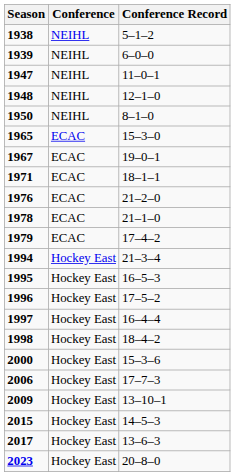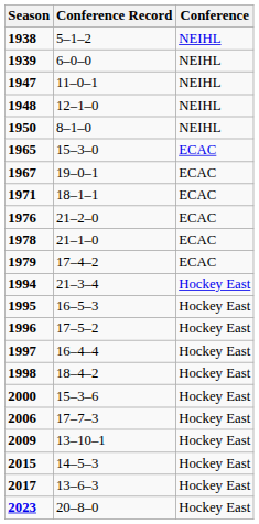 <table class="wikitable">
 <tr>
 <th>Season</th>
+<th>Conference Record</th>
 <th>Conference</th>
-<th>Conference Record</th>
 </tr>
 <tr>
 <td><strong>1938</strong></td>
+<td>5–1–2</td>
 <td><a href='#'>NEIHL</a></td>
-<td>5–1–2</td>
 </tr>
 <tr>
 <td><strong>1939</strong></td>
+<td>6–0–0</td>
 <td>NEIHL</td>
-<td>6–0–0</td>
 </tr>
 <tr>
 <td><strong>1947</strong></td>
+<td>11–0–1</td>
 <td>NEIHL</td>
-<td>11–0–1</td>
 </tr>
 <tr>
 <td><strong>1948</strong></td>
+<td>12–1–0</td>
 <td>NEIHL</td>
-<td>12–1–0</td>
 </tr>
 <tr>
 <td><strong>1950</strong></td>
+<td>8–1–0</td>
 <td>NEIHL</td>
-<td>8–1–0</td>
 </tr>
 <tr>
 <td><strong>1965</strong></td>
+<td>15–3–0</td>
 <td><a href='#'>ECAC</a></td>
-<td>15–3–0</td>
 </tr>
 <tr>
 <td><strong>1967</strong></td>
+<td>19–0–1</td>
 <td>ECAC</td>
-<td>19–0–1</td>
 </tr>
 <tr>
 <td><strong>1971</strong></td>
+<td>18–1–1</td>
 <td>ECAC</td>
-<td>18–1–1</td>
 </tr>
 <tr>
 <td><strong>1976</strong></td>
+<td>21–2–0</td>
 <td>ECAC</td>
-<td>21–2–0</td>
 </tr>
 <tr>
 <td><strong>1978</strong></td>
+<td>21–1–0</td>
 <td>ECAC</td>
-<td>21–1–0</td>
 </tr>
 <tr>
 <td><strong>1979</strong></td>
+<td>17–4–2</td>
 <td>ECAC</td>
-<td>17–4–2</td>
 </tr>
 <tr>
 <td><strong>1994</strong></td>
+<td>21–3–4</td>
 <td><a href='#'>Hockey East</a></td>
-<td>21–3–4</td>
 </tr>
 <tr>
 <td><strong>1995</strong></td>
+<td>16–5–3</td>
 <td>Hockey East</td>
-<td>16–5–3</td>
 </tr>
 <tr>
 <td><strong>1996</strong></td>
+<td>17–5–2</td>
 <td>Hockey East</td>
-<td>17–5–2</td>
 </tr>
 <tr>
 <td><strong>1997</strong></td>
+<td>16–4–4</td>
 <td>Hockey East</td>
-<td>16–4–4</td>
 </tr>
 <tr>
 <td><strong>1998</strong></td>
+<td>18–4–2</td>
 <td>Hockey East</td>
-<td>18–4–2</td>
 </tr>
 <tr>
 <td><strong>2000</strong></td>
+<td>15–3–6</td>
 <td>Hockey East</td>
-<td>15–3–6</td>
 </tr>
 <tr>
 <td><strong>2006</strong></td>
+<td>17–7–3</td>
 <td>Hockey East</td>
-<td>17–7–3</td>
 </tr>
 <tr>
 <td><strong>2009</strong></td>
+<td>13–10–1</td>
 <td>Hockey East</td>
-<td>13–10–1</td>
 </tr>
 <tr>
 <td><strong>2015</strong></td>
+<td>14–5–3</td>
 <td>Hockey East</td>
-<td>14–5–3</td>
 </tr>
 <tr>
 <td><strong>2017</strong></td>
+<td>13–6–3</td>
 <td>Hockey East</td>
-<td>13–6–3</td>
 </tr>
 <tr>
 <td><strong><a href='#'>2023</a></strong></td>
+<td>20–8–0</td>
 <td>Hockey East</td>
-<td>20–8–0</td>
 </tr>
 </table>
